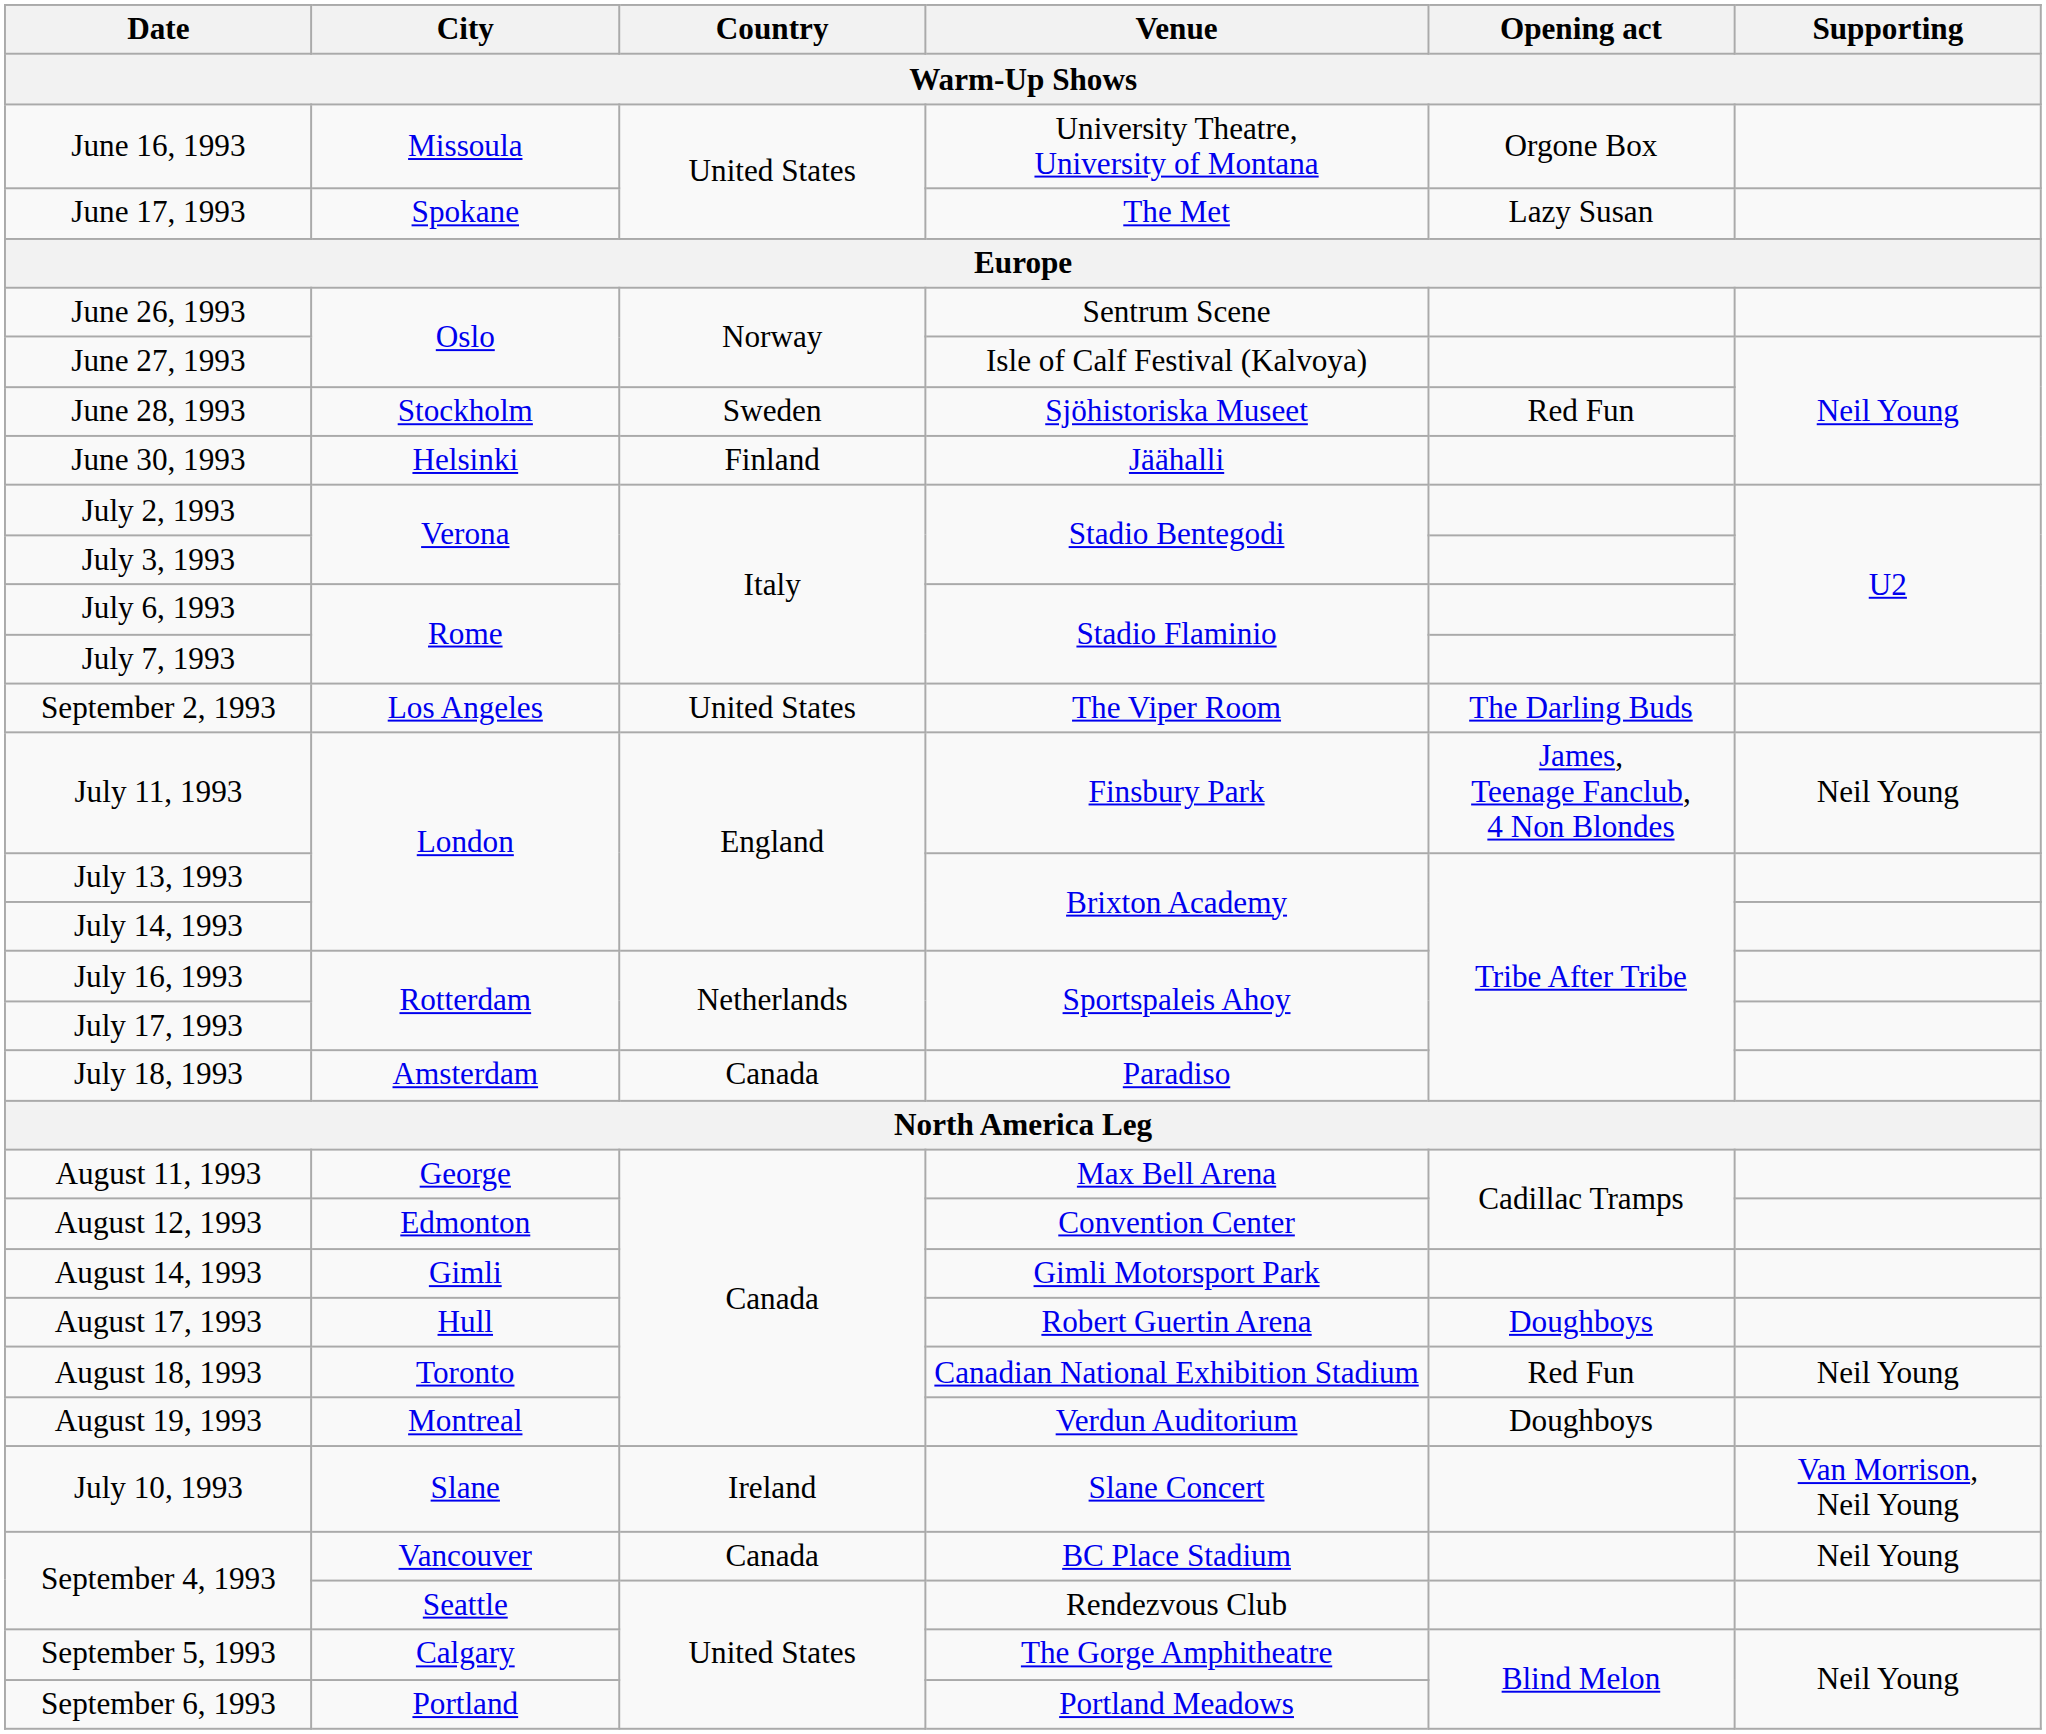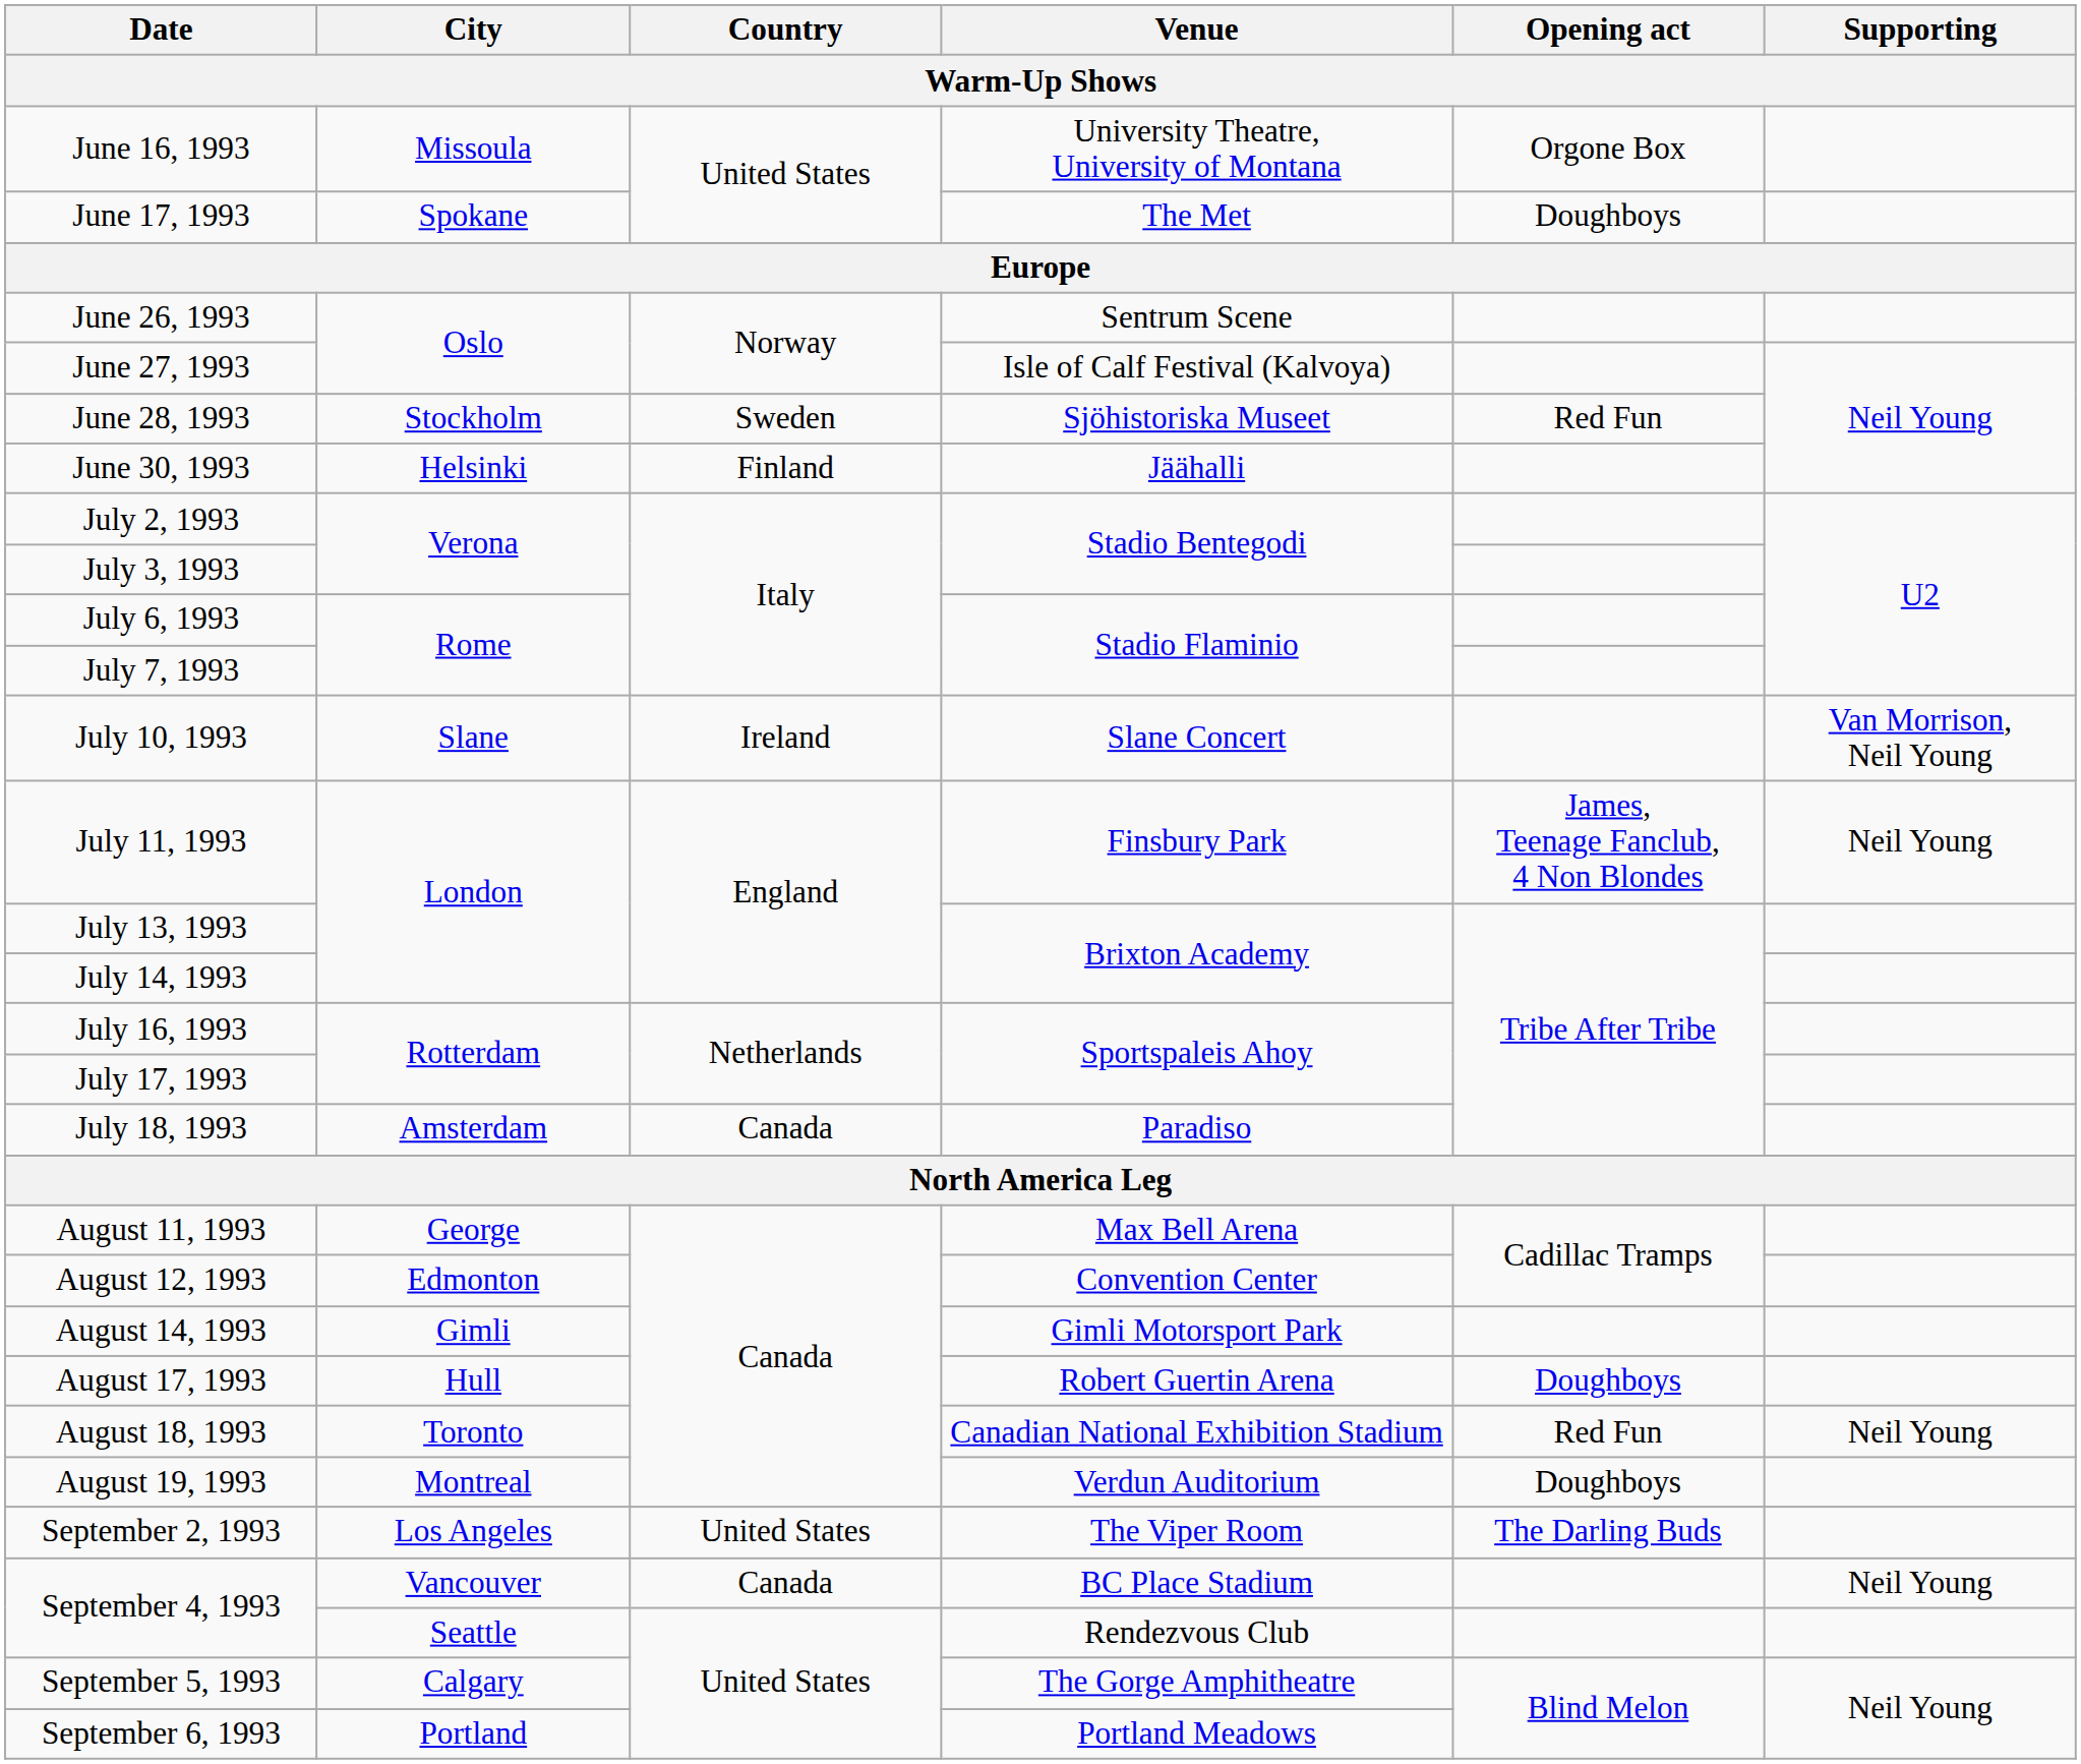 <table class="wikitable" style="text-align:center;">
 <tr>
 <th style="width:150px;">Date</th>
 <th style="width:150px;">City</th>
 <th style="width:150px;">Country</th>
 <th style="width:250px;">Venue</th>
 <th style="width:150px;">Opening act</th>
 <th style="width:150px;">Supporting</th>
 </tr>
 <tr>
 <th colspan="6">Warm-Up Shows</th>
 </tr>
 <tr>
 <td>June 16, 1993</td>
 <td><a href='#'>Missoula</a></td>
 <td rowspan="2">United States</td>
 <td>University Theatre,<br><a href='#'>University of Montana</a></td>
 <td>Orgone Box</td>
 <td></td>
 </tr>
 <tr>
 <td>June 17, 1993</td>
 <td><a href='#'>Spokane</a></td>
 <td><a href='#'>The Met</a></td>
-<td>Lazy Susan</td>
+<td>Doughboys</td>
 <td></td>
 </tr>
 <tr>
 <th colspan="6">Europe</th>
 </tr>
 <tr>
 <td>June 26, 1993</td>
 <td rowspan="2"><a href='#'>Oslo</a></td>
 <td rowspan="2">Norway</td>
 <td>Sentrum Scene</td>
 <td></td>
 <td></td>
 </tr>
 <tr>
 <td>June 27, 1993</td>
 <td>Isle of Calf Festival (Kalvoya)</td>
 <td></td>
 <td rowspan="3"><a href='#'>Neil Young</a></td>
 </tr>
 <tr>
 <td>June 28, 1993</td>
 <td><a href='#'>Stockholm</a></td>
 <td>Sweden</td>
 <td><a href='#'>Sjöhistoriska Museet</a></td>
 <td>Red Fun</td>
 </tr>
 <tr>
 <td>June 30, 1993</td>
 <td><a href='#'>Helsinki</a></td>
 <td>Finland</td>
 <td><a href='#'>Jäähalli</a></td>
 <td></td>
 </tr>
 <tr>
 <td>July 2, 1993</td>
 <td rowspan="2"><a href='#'>Verona</a></td>
 <td rowspan="4">Italy</td>
 <td rowspan="2"><a href='#'>Stadio Bentegodi</a></td>
 <td></td>
 <td rowspan="4"><a href='#'>U2</a></td>
 </tr>
 <tr>
 <td>July 3, 1993</td>
 <td></td>
 </tr>
 <tr>
 <td>July 6, 1993</td>
 <td rowspan="2"><a href='#'>Rome</a></td>
 <td rowspan="2"><a href='#'>Stadio Flaminio</a></td>
 <td></td>
 </tr>
 <tr>
 <td>July 7, 1993</td>
 <td></td>
 </tr>
 <tr>
-<td>September 2, 1993</td>
-<td><a href='#'>Los Angeles</a></td>
-<td>United States</td>
-<td><a href='#'>The Viper Room</a></td>
-<td><a href='#'>The Darling Buds</a></td>
+<td>July 10, 1993</td>
+<td><a href='#'>Slane</a></td>
+<td>Ireland</td>
+<td><a href='#'>Slane Concert</a></td>
 <td></td>
+<td><a href='#'>Van Morrison</a>,<br>Neil Young</td>
 </tr>
 <tr>
 <td>July 11, 1993</td>
 <td rowspan="3"><a href='#'>London</a></td>
 <td rowspan="3">England</td>
 <td><a href='#'>Finsbury Park</a></td>
 <td><a href='#'>James</a>,<br><a href='#'>Teenage Fanclub</a>,<br><a href='#'>4 Non Blondes</a></td>
 <td>Neil Young</td>
 </tr>
 <tr>
 <td>July 13, 1993</td>
 <td rowspan="2"><a href='#'>Brixton Academy</a></td>
 <td rowspan="5"><a href='#'>Tribe After Tribe</a></td>
 </tr>
 <tr>
 <td>July 14, 1993</td>
 <td></td>
 </tr>
 <tr>
 <td>July 16, 1993</td>
 <td rowspan="2"><a href='#'>Rotterdam</a></td>
 <td rowspan="2">Netherlands</td>
 <td rowspan="2"><a href='#'>Sportspaleis Ahoy</a></td>
 <td></td>
 </tr>
 <tr>
 <td>July 17, 1993</td>
 <td></td>
 </tr>
 <tr>
 <td>July 18, 1993</td>
 <td><a href='#'>Amsterdam</a></td>
 <td>Canada</td>
 <td><a href='#'>Paradiso</a></td>
 </tr>
 <tr>
 <th colspan="6">North America Leg</th>
 </tr>
 <tr>
 <td>August 11, 1993</td>
 <td><a href='#'>George</a></td>
 <td rowspan="6">Canada</td>
 <td><a href='#'>Max Bell Arena</a></td>
 <td rowspan="2">Cadillac Tramps</td>
 <td></td>
 </tr>
 <tr>
 <td>August 12, 1993</td>
 <td><a href='#'>Edmonton</a></td>
 <td><a href='#'>Convention Center</a></td>
 <td></td>
 </tr>
 <tr>
 <td>August 14, 1993</td>
 <td><a href='#'>Gimli</a></td>
 <td><a href='#'>Gimli Motorsport Park</a></td>
 <td></td>
 <td></td>
 </tr>
 <tr>
 <td>August 17, 1993</td>
 <td><a href='#'>Hull</a></td>
 <td><a href='#'>Robert Guertin Arena</a></td>
 <td><a href='#'>Doughboys</a></td>
 <td></td>
 </tr>
 <tr>
 <td>August 18, 1993</td>
 <td><a href='#'>Toronto</a></td>
 <td><a href='#'>Canadian National Exhibition Stadium</a></td>
 <td>Red Fun</td>
 <td>Neil Young</td>
 </tr>
 <tr>
 <td>August 19, 1993</td>
 <td><a href='#'>Montreal</a></td>
 <td><a href='#'>Verdun Auditorium</a></td>
 <td>Doughboys</td>
 <td></td>
 </tr>
 <tr>
-<td>July 10, 1993</td>
-<td><a href='#'>Slane</a></td>
-<td>Ireland</td>
-<td><a href='#'>Slane Concert</a></td>
+<td>September 2, 1993</td>
+<td><a href='#'>Los Angeles</a></td>
+<td>United States</td>
+<td><a href='#'>The Viper Room</a></td>
+<td><a href='#'>The Darling Buds</a></td>
 <td></td>
-<td><a href='#'>Van Morrison</a>,<br>Neil Young</td>
 </tr>
 <tr>
 <td rowspan="2">September 4, 1993</td>
 <td><a href='#'>Vancouver</a></td>
 <td>Canada</td>
 <td><a href='#'>BC Place Stadium</a></td>
 <td></td>
 <td>Neil Young</td>
 </tr>
 <tr>
 <td><a href='#'>Seattle</a></td>
 <td rowspan="3">United States</td>
 <td>Rendezvous Club</td>
 <td></td>
 <td></td>
 </tr>
 <tr>
 <td>September 5, 1993</td>
 <td><a href='#'>Calgary</a></td>
 <td><a href='#'>The Gorge Amphitheatre</a></td>
 <td rowspan="2"><a href='#'>Blind Melon</a></td>
 <td rowspan="2">Neil Young</td>
 </tr>
 <tr>
 <td>September 6, 1993</td>
 <td><a href='#'>Portland</a></td>
 <td><a href='#'>Portland Meadows</a></td>
 </tr>
 </table>
